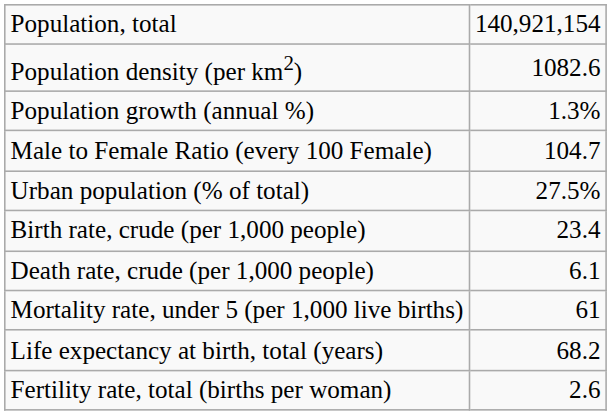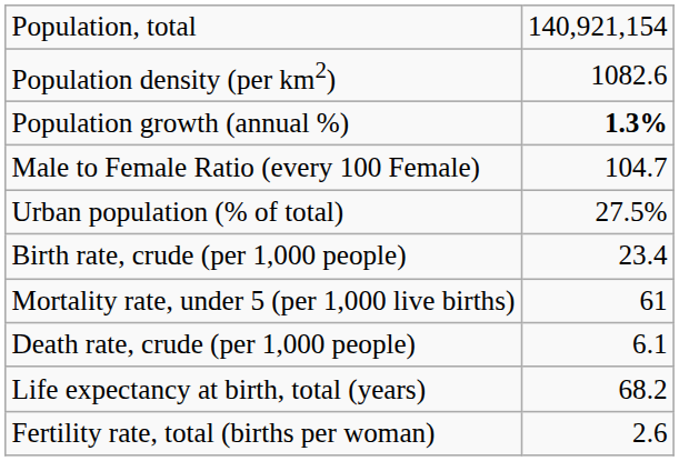 <table class="wikitable">
 <tr>
 <td>Population, total</td>
 <td style="text-align: right;">140,921,154</td>
 </tr>
 <tr>
 <td>Population density (per km<sup>2</sup>)</td>
 <td style="text-align: right;">1082.6</td>
 </tr>
 <tr>
 <td>Population growth (annual %)</td>
-<td style="text-align: right;">1.3%</td>
+<td style="text-align: right;"><strong>1.3%</strong></td>
 </tr>
 <tr>
 <td>Male to Female Ratio (every 100 Female)</td>
 <td style="text-align: right;">104.7</td>
 </tr>
 <tr>
 <td>Urban population (% of total)</td>
 <td style="text-align: right;">27.5%</td>
 </tr>
 <tr>
 <td>Birth rate, crude (per 1,000 people)</td>
 <td style="text-align: right;">23.4</td>
 </tr>
 <tr>
+<td>Mortality rate, under 5 (per 1,000 live births)</td>
+<td style="text-align: right;">61</td>
+</tr>
+<tr>
 <td>Death rate, crude (per 1,000 people)</td>
 <td style="text-align: right;">6.1</td>
-</tr>
-<tr>
-<td>Mortality rate, under 5 (per 1,000 live births)</td>
-<td style="text-align: right;">61</td>
 </tr>
 <tr>
 <td>Life expectancy at birth, total (years)</td>
 <td style="text-align: right;">68.2</td>
 </tr>
 <tr>
 <td>Fertility rate, total (births per woman)</td>
 <td style="text-align: right;">2.6</td>
 </tr>
 </table>
